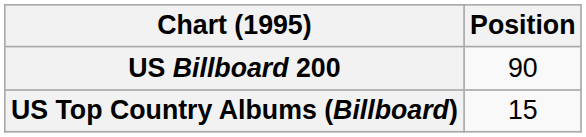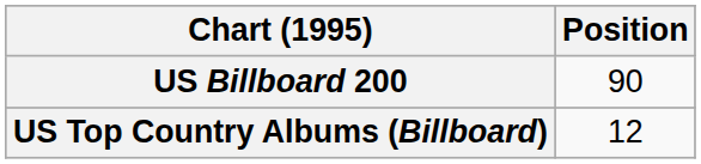 <table class="wikitable sortable plainrowheaders" style="text-align:center">
 <tr>
 <th scope="col">Chart (1995)</th>
 <th scope="col">Position</th>
 </tr>
 <tr>
 <th scope="row">US <em>Billboard</em> 200</th>
 <td>90</td>
 </tr>
 <tr>
 <th scope="row">US Top Country Albums (<em>Billboard</em>)</th>
-<td>15</td>
+<td>12</td>
 </tr>
 </table>
